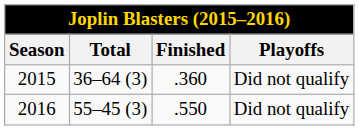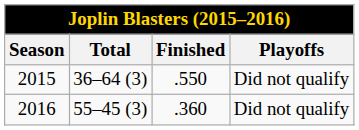 <table class="wikitable" style="text-align:center">
 <tr>
 <th colspan="6" style="background:#000000;color:gold">Joplin Blasters (2015–2016)</th>
 </tr>
 <tr>
 <th>Season</th>
 <th>Total</th>
 <th>Finished</th>
 <th>Playoffs</th>
 </tr>
 <tr>
 <td>2015</td>
 <td>36–64 (3)</td>
-<td>.360</td>
+<td>.550</td>
 <td>Did not qualify</td>
 </tr>
 <tr>
 <td>2016</td>
 <td>55–45 (3)</td>
-<td>.550</td>
+<td>.360</td>
 <td>Did not qualify</td>
 </tr>
 </table>
